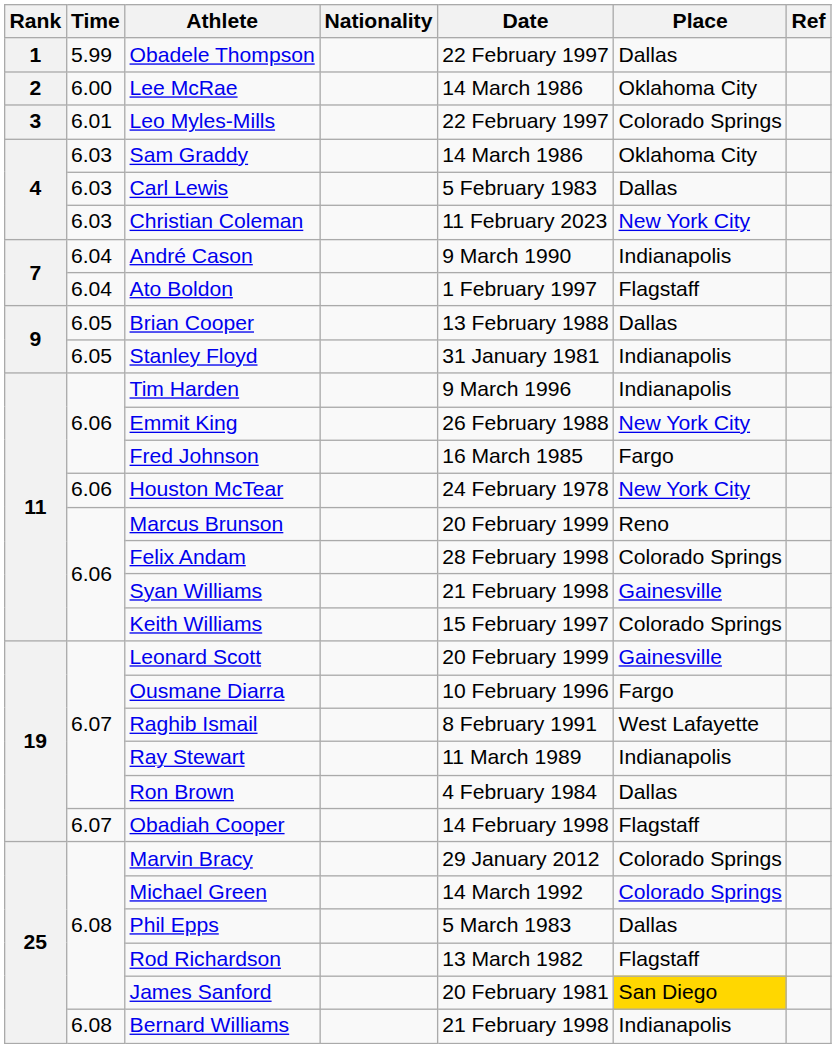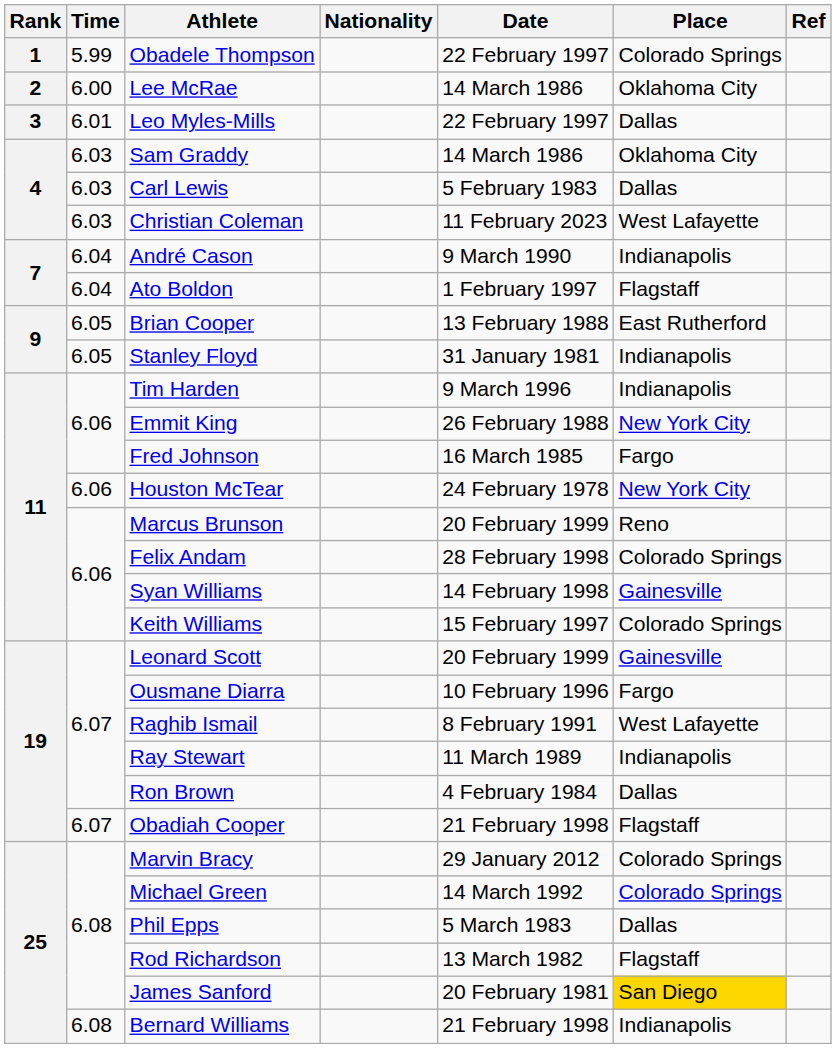 <table class="wikitable">
 <tr>
 <th>Rank</th>
 <th>Time</th>
 <th>Athlete</th>
 <th>Nationality</th>
 <th>Date</th>
 <th>Place</th>
 <th>Ref</th>
 </tr>
 <tr>
 <th>1</th>
 <td>5.99 </td>
 <td><a href='#'>Obadele Thompson</a></td>
 <td></td>
 <td>22 February 1997</td>
-<td>Dallas</td>
+<td>Colorado Springs</td>
 <td></td>
 </tr>
 <tr>
 <th>2</th>
 <td>6.00</td>
 <td><a href='#'>Lee McRae</a></td>
 <td></td>
 <td>14 March 1986</td>
 <td>Oklahoma City</td>
 <td></td>
 </tr>
 <tr>
 <th>3</th>
 <td>6.01 </td>
 <td><a href='#'>Leo Myles-Mills</a></td>
 <td></td>
 <td>22 February 1997</td>
-<td>Colorado Springs</td>
+<td>Dallas</td>
 <td></td>
 </tr>
 <tr>
 <th rowspan=3>4</th>
 <td>6.03</td>
 <td><a href='#'>Sam Graddy</a></td>
 <td></td>
 <td>14 March 1986</td>
 <td>Oklahoma City</td>
 <td></td>
 </tr>
 <tr>
 <td>6.03 </td>
 <td><a href='#'>Carl Lewis</a></td>
 <td></td>
 <td>5 February 1983</td>
 <td>Dallas</td>
 <td></td>
 </tr>
 <tr>
 <td>6.03</td>
 <td><a href='#'>Christian Coleman</a></td>
 <td></td>
 <td>11 February 2023</td>
-<td><a href='#'>New York City</a></td>
+<td>West Lafayette</td>
 <td></td>
 </tr>
 <tr>
 <th rowspan=2>7</th>
 <td>6.04</td>
 <td><a href='#'>André Cason</a></td>
 <td></td>
 <td>9 March 1990</td>
 <td>Indianapolis</td>
 <td></td>
 </tr>
 <tr>
 <td>6.04 </td>
 <td><a href='#'>Ato Boldon</a></td>
 <td></td>
 <td>1 February 1997</td>
 <td>Flagstaff</td>
 <td></td>
 </tr>
 <tr>
 <th rowspan=2>9</th>
 <td>6.05</td>
 <td><a href='#'>Brian Cooper</a></td>
 <td></td>
 <td>13 February 1988</td>
-<td>Dallas</td>
+<td>East Rutherford</td>
 <td></td>
 </tr>
 <tr>
 <td>6.05 </td>
 <td><a href='#'>Stanley Floyd</a></td>
 <td></td>
 <td>31 January 1981</td>
 <td>Indianapolis</td>
 <td></td>
 </tr>
 <tr>
 <th rowspan=8>11</th>
 <td rowspan=3>6.06</td>
 <td><a href='#'>Tim Harden</a></td>
 <td></td>
 <td>9 March 1996</td>
 <td>Indianapolis</td>
 <td></td>
 </tr>
 <tr>
 <td><a href='#'>Emmit King</a></td>
 <td></td>
 <td>26 February 1988</td>
 <td><a href='#'>New York City</a></td>
 <td></td>
 </tr>
 <tr>
 <td><a href='#'>Fred Johnson</a></td>
 <td></td>
 <td>16 March 1985</td>
 <td>Fargo</td>
 <td></td>
 </tr>
 <tr>
 <td>6.06 </td>
 <td><a href='#'>Houston McTear</a></td>
 <td></td>
 <td>24 February 1978</td>
 <td><a href='#'>New York City</a></td>
 <td></td>
 </tr>
 <tr>
 <td rowspan=4>6.06 </td>
 <td><a href='#'>Marcus Brunson</a></td>
 <td></td>
 <td>20 February 1999</td>
 <td>Reno</td>
 <td></td>
 </tr>
 <tr>
 <td><a href='#'>Felix Andam</a></td>
 <td></td>
 <td>28 February 1998</td>
 <td>Colorado Springs</td>
 <td></td>
 </tr>
 <tr>
 <td><a href='#'>Syan Williams</a></td>
 <td></td>
-<td>21 February 1998</td>
+<td>14 February 1998</td>
 <td><a href='#'>Gainesville</a></td>
 <td></td>
 </tr>
 <tr>
 <td><a href='#'>Keith Williams</a></td>
 <td></td>
 <td>15 February 1997</td>
 <td>Colorado Springs</td>
 <td></td>
 </tr>
 <tr>
 <th rowspan=6>19</th>
 <td rowspan=5>6.07</td>
 <td><a href='#'>Leonard Scott</a></td>
 <td></td>
 <td>20 February 1999</td>
 <td><a href='#'>Gainesville</a></td>
 <td></td>
 </tr>
 <tr>
 <td><a href='#'>Ousmane Diarra</a></td>
 <td></td>
 <td>10 February 1996</td>
 <td>Fargo</td>
 <td></td>
 </tr>
 <tr>
 <td><a href='#'>Raghib Ismail</a></td>
 <td></td>
 <td>8 February 1991</td>
 <td>West Lafayette</td>
 <td></td>
 </tr>
 <tr>
 <td><a href='#'>Ray Stewart</a></td>
 <td></td>
 <td>11 March 1989</td>
 <td>Indianapolis</td>
 <td></td>
 </tr>
 <tr>
 <td><a href='#'>Ron Brown</a></td>
 <td></td>
 <td>4 February 1984</td>
 <td>Dallas</td>
 <td></td>
 </tr>
 <tr>
 <td>6.07 </td>
 <td><a href='#'>Obadiah Cooper</a></td>
 <td></td>
-<td>14 February 1998</td>
+<td>21 February 1998</td>
 <td>Flagstaff</td>
 <td></td>
 </tr>
 <tr>
 <th rowspan=6>25</th>
 <td rowspan=5>6.08</td>
 <td><a href='#'>Marvin Bracy</a></td>
 <td></td>
 <td>29 January 2012</td>
 <td>Colorado Springs</td>
 <td></td>
 </tr>
 <tr>
 <td><a href='#'>Michael Green</a></td>
 <td></td>
 <td>14 March 1992</td>
 <td><a href='#'>Colorado Springs</a></td>
 <td></td>
 </tr>
 <tr>
 <td><a href='#'>Phil Epps</a></td>
 <td></td>
 <td>5 March 1983</td>
 <td>Dallas</td>
 <td></td>
 </tr>
 <tr>
 <td><a href='#'>Rod Richardson</a></td>
 <td></td>
 <td>13 March 1982</td>
 <td>Flagstaff</td>
 <td></td>
 </tr>
 <tr>
 <td><a href='#'>James Sanford</a></td>
 <td></td>
 <td>20 February 1981</td>
 <td style="background: gold;">San Diego</td>
 <td></td>
 </tr>
 <tr>
 <td>6.08 </td>
 <td><a href='#'>Bernard Williams</a></td>
 <td></td>
 <td>21 February 1998</td>
 <td>Indianapolis</td>
 <td></td>
 </tr>
 </table>
